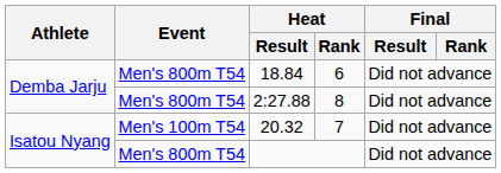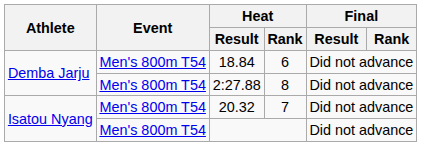 <table class="wikitable" style="font-size:90%">
 <tr>
 <th rowspan="2">Athlete</th>
 <th rowspan="2">Event</th>
 <th colspan="2">Heat</th>
 <th colspan="2">Final</th>
 </tr>
 <tr>
 <th>Result</th>
 <th>Rank</th>
 <th>Result</th>
 <th>Rank</th>
 </tr>
 <tr align=center>
 <td align=left rowspan=2><a href='#'>Demba Jarju</a></td>
 <td align=left><a href='#'>Men's 800m T54</a></td>
 <td>18.84</td>
 <td>6</td>
 <td colspan=2>Did not advance</td>
 </tr>
 <tr align=center>
 <td align=left><a href='#'>Men's 800m T54</a></td>
 <td>2:27.88</td>
 <td>8</td>
 <td colspan=2>Did not advance</td>
 </tr>
 <tr align=center>
 <td align=left rowspan=2><a href='#'>Isatou Nyang</a></td>
-<td align=left><a href='#'>Men's 100m T54</a></td>
+<td align=left><a href='#'>Men's 800m T54</a></td>
 <td>20.32</td>
 <td>7</td>
 <td colspan=2>Did not advance</td>
 </tr>
 <tr align=center>
 <td align=left><a href='#'>Men's 800m T54</a></td>
 <td colspan=2></td>
 <td colspan=2>Did not advance</td>
 </tr>
 </table>
